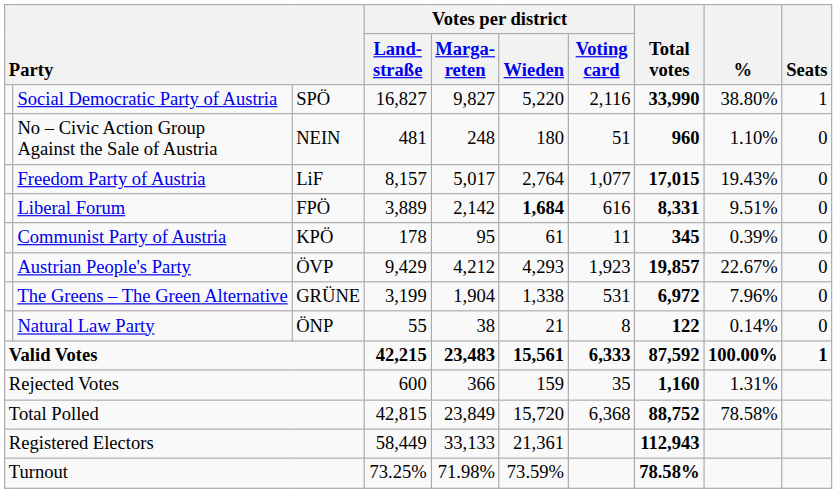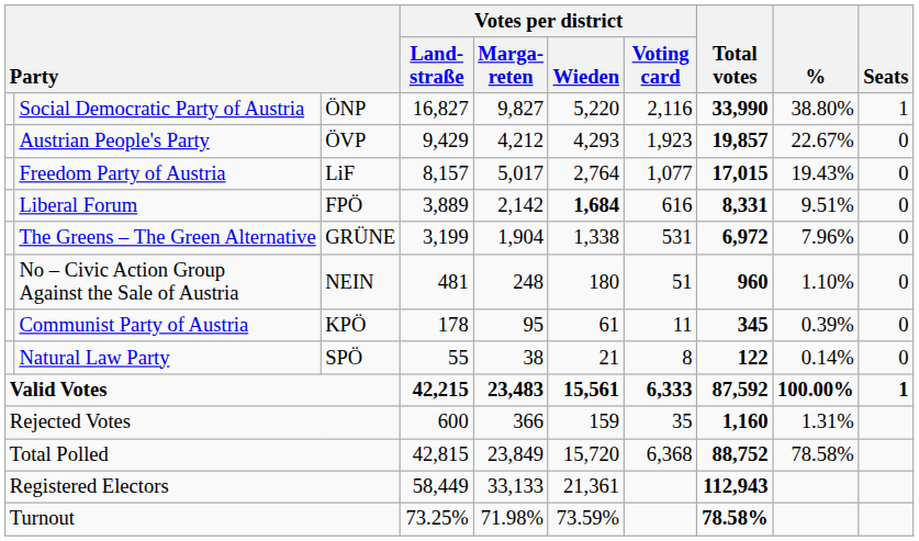 <table class="wikitable" border="1" style="text-align:right;">
 <tr>
 <th style="text-align:left;" valign=bottom rowspan=2 colspan=3>Party</th>
 <th colspan=4>Votes per district</th>
 <th align=center valign=bottom rowspan=2 width="50">Total<br>votes</th>
 <th align=center valign=bottom rowspan=2 width="50">%</th>
 <th align=center valign=bottom rowspan=2>Seats</th>
 </tr>
 <tr>
 <th align=center valign=bottom width="50"><a href='#'>Land-<br>straße</a></th>
 <th align=center valign=bottom width="50"><a href='#'>Marga-<br>reten</a></th>
 <th align=center valign=bottom width="50"><a href='#'>Wieden</a></th>
 <th align=center valign=bottom width="50"><a href='#'>Voting<br>card</a></th>
 </tr>
 <tr>
 <td></td>
 <td align=left><a href='#'>Social Democratic Party of Austria</a></td>
-<td align=left>SPÖ</td>
+<td align=left>ÖNP</td>
 <td>16,827</td>
 <td>9,827</td>
 <td>5,220</td>
 <td>2,116</td>
 <td><strong>33,990</strong></td>
 <td>38.80%</td>
 <td>1</td>
 </tr>
 <tr>
 <td></td>
-<td align=left>No – Civic Action Group<br>Against the Sale of Austria</td>
-<td align=left>NEIN</td>
-<td>481</td>
-<td>248</td>
-<td>180</td>
-<td>51</td>
-<td><strong>960</strong></td>
-<td>1.10%</td>
+<td align=left><a href='#'>Austrian People's Party</a></td>
+<td align=left>ÖVP</td>
+<td>9,429</td>
+<td>4,212</td>
+<td>4,293</td>
+<td>1,923</td>
+<td><strong>19,857</strong></td>
+<td>22.67%</td>
 <td>0</td>
 </tr>
 <tr>
 <td></td>
 <td align=left><a href='#'>Freedom Party of Austria</a></td>
 <td align=left>LiF</td>
 <td>8,157</td>
 <td>5,017</td>
 <td>2,764</td>
 <td>1,077</td>
 <td><strong>17,015</strong></td>
 <td>19.43%</td>
 <td>0</td>
 </tr>
 <tr>
 <td></td>
 <td align=left><a href='#'>Liberal Forum</a></td>
 <td align=left>FPÖ</td>
 <td>3,889</td>
 <td>2,142</td>
 <td><strong>1,684</strong></td>
 <td>616</td>
 <td><strong>8,331</strong></td>
 <td>9.51%</td>
 <td>0</td>
 </tr>
 <tr>
 <td></td>
+<td align=left style="white-space: nowrap;"><a href='#'>The Greens – The Green Alternative</a></td>
+<td align=left>GRÜNE</td>
+<td>3,199</td>
+<td>1,904</td>
+<td>1,338</td>
+<td>531</td>
+<td><strong>6,972</strong></td>
+<td>7.96%</td>
+<td>0</td>
+</tr>
+<tr>
+<td></td>
+<td align=left>No – Civic Action Group<br>Against the Sale of Austria</td>
+<td align=left>NEIN</td>
+<td>481</td>
+<td>248</td>
+<td>180</td>
+<td>51</td>
+<td><strong>960</strong></td>
+<td>1.10%</td>
+<td>0</td>
+</tr>
+<tr>
+<td></td>
 <td align=left><a href='#'>Communist Party of Austria</a></td>
 <td align=left>KPÖ</td>
 <td>178</td>
 <td>95</td>
 <td>61</td>
 <td>11</td>
 <td><strong>345</strong></td>
 <td>0.39%</td>
 <td>0</td>
 </tr>
 <tr>
 <td></td>
-<td align=left><a href='#'>Austrian People's Party</a></td>
-<td align=left>ÖVP</td>
-<td>9,429</td>
-<td>4,212</td>
-<td>4,293</td>
-<td>1,923</td>
-<td><strong>19,857</strong></td>
-<td>22.67%</td>
-<td>0</td>
-</tr>
-<tr>
-<td></td>
-<td align=left style="white-space: nowrap;"><a href='#'>The Greens – The Green Alternative</a></td>
-<td align=left>GRÜNE</td>
-<td>3,199</td>
-<td>1,904</td>
-<td>1,338</td>
-<td>531</td>
-<td><strong>6,972</strong></td>
-<td>7.96%</td>
-<td>0</td>
-</tr>
-<tr>
-<td></td>
 <td align=left><a href='#'>Natural Law Party</a></td>
-<td align=left>ÖNP</td>
+<td align=left>SPÖ</td>
 <td>55</td>
 <td>38</td>
 <td>21</td>
 <td>8</td>
 <td><strong>122</strong></td>
 <td>0.14%</td>
 <td>0</td>
 </tr>
 <tr style="font-weight:bold">
 <td align=left colspan=3>Valid Votes</td>
 <td>42,215</td>
 <td>23,483</td>
 <td>15,561</td>
 <td>6,333</td>
 <td>87,592</td>
 <td>100.00%</td>
 <td>1</td>
 </tr>
 <tr>
 <td align=left colspan=3>Rejected Votes</td>
 <td>600</td>
 <td>366</td>
 <td>159</td>
 <td>35</td>
 <td><strong>1,160</strong></td>
 <td>1.31%</td>
 <td></td>
 </tr>
 <tr>
 <td align=left colspan=3>Total Polled</td>
 <td>42,815</td>
 <td>23,849</td>
 <td>15,720</td>
 <td>6,368</td>
 <td><strong>88,752</strong></td>
 <td>78.58%</td>
 <td></td>
 </tr>
 <tr>
 <td align=left colspan=3>Registered Electors</td>
 <td>58,449</td>
 <td>33,133</td>
 <td>21,361</td>
 <td></td>
 <td><strong>112,943</strong></td>
 <td></td>
 <td></td>
 </tr>
 <tr>
 <td align=left colspan=3>Turnout</td>
 <td>73.25%</td>
 <td>71.98%</td>
 <td>73.59%</td>
 <td></td>
 <td><strong>78.58%</strong></td>
 <td></td>
 <td></td>
 </tr>
 </table>
